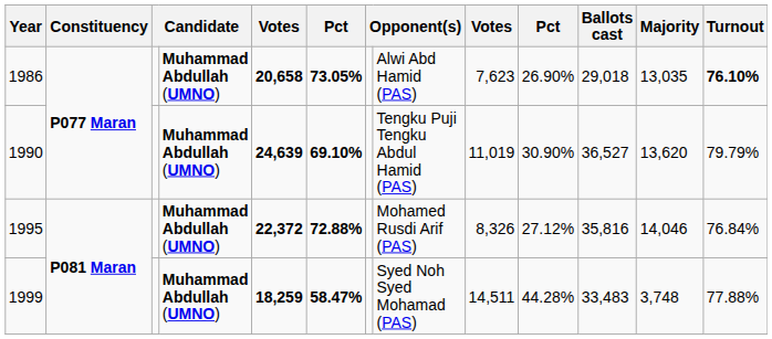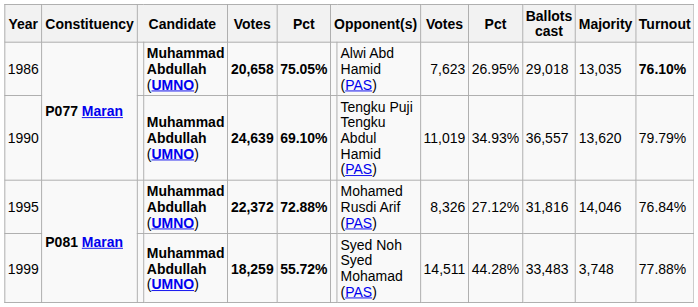 <table class="wikitable" style="margin:0.5em ; font-size:95%">
 <tr>
 <th>Year</th>
 <th>Constituency</th>
 <th colspan="2">Candidate</th>
 <th>Votes</th>
 <th>Pct</th>
 <th colspan="2">Opponent(s)</th>
 <th>Votes</th>
 <th>Pct</th>
 <th>Ballots cast</th>
 <th>Majority</th>
 <th>Turnout</th>
 </tr>
 <tr>
 <td>1986</td>
 <td rowspan=2><strong>P077 <a href='#'>Maran</a></strong></td>
 <td></td>
 <td><strong>Muhammad Abdullah</strong> (<a href='#'><strong>UMNO</strong></a>)</td>
 <td align=right><strong>20,658</strong></td>
-<td><strong>73.05%</strong></td>
+<td><strong>75.05%</strong></td>
 <td></td>
 <td>Alwi Abd Hamid (<a href='#'>PAS</a>)</td>
 <td align=right>7,623</td>
-<td>26.90%</td>
+<td>26.95%</td>
 <td>29,018</td>
 <td>13,035</td>
 <td><strong>76.10%</strong></td>
 </tr>
 <tr>
 <td>1990</td>
 <td></td>
 <td><strong>Muhammad Abdullah</strong> (<a href='#'><strong>UMNO</strong></a>)</td>
 <td align=right><strong>24,639</strong></td>
 <td><strong>69.10%</strong></td>
 <td></td>
 <td>Tengku Puji Tengku Abdul Hamid (<a href='#'>PAS</a>)</td>
 <td align=right>11,019</td>
-<td>30.90%</td>
-<td>36,527</td>
+<td>34.93%</td>
+<td>36,557</td>
 <td>13,620</td>
 <td>79.79%</td>
 </tr>
 <tr>
 <td>1995</td>
 <td rowspan=2><strong>P081 <a href='#'>Maran</a></strong></td>
 <td></td>
 <td><strong>Muhammad Abdullah</strong> (<a href='#'><strong>UMNO</strong></a>)</td>
 <td align=right><strong>22,372</strong></td>
 <td><strong>72.88%</strong></td>
 <td></td>
 <td>Mohamed Rusdi Arif (<a href='#'>PAS</a>)</td>
 <td align=right>8,326</td>
 <td>27.12%</td>
-<td>35,816</td>
+<td>31,816</td>
 <td>14,046</td>
 <td>76.84%</td>
 </tr>
 <tr>
 <td>1999</td>
 <td></td>
 <td><strong>Muhammad Abdullah</strong> (<a href='#'><strong>UMNO</strong></a>)</td>
 <td align=right><strong>18,259</strong></td>
-<td><strong>58.47%</strong></td>
+<td><strong>55.72%</strong></td>
 <td></td>
 <td>Syed Noh Syed Mohamad (<a href='#'>PAS</a>)</td>
 <td align=right>14,511</td>
 <td>44.28%</td>
 <td>33,483</td>
 <td>3,748</td>
 <td>77.88%</td>
 </tr>
 </table>
